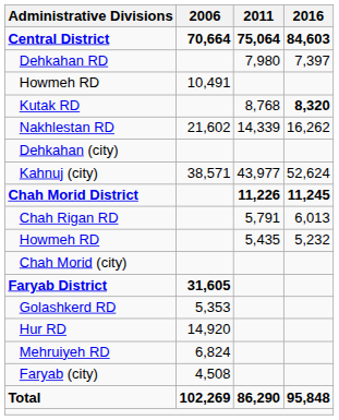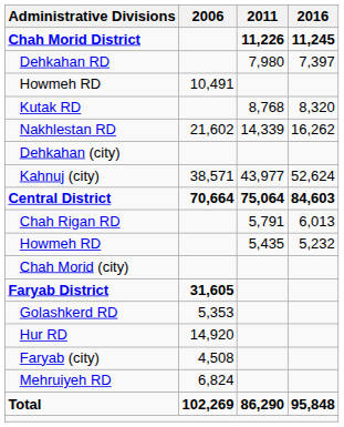 <table class="wikitable">
 <tr>
 <th>Administrative Divisions</th>
 <th>2006</th>
 <th>2011</th>
 <th>2016</th>
 </tr>
 <tr>
-<td><strong><a href='#'>Central District</a></strong></td>
-<td style="text-align: right;"><strong>70,664</strong></td>
-<td style="text-align: right;"><strong>75,064</strong></td>
-<td style="text-align: right;"><strong>84,603</strong></td>
+<td><strong><a href='#'>Chah Morid District</a></strong></td>
+<td style="text-align: right;"></td>
+<td style="text-align: right;"><strong>11,226</strong></td>
+<td style="text-align: right;"><strong>11,245</strong></td>
 </tr>
 <tr>
 <td style="padding-left: 1em;"><a href='#'>Dehkahan RD</a></td>
 <td style="text-align: right;"></td>
 <td style="text-align: right;">7,980</td>
 <td style="text-align: right;">7,397</td>
 </tr>
 <tr>
 <td style="padding-left: 1em;">Howmeh RD</td>
 <td style="text-align: right;">10,491</td>
 <td style="text-align: right;"></td>
 <td style="text-align: right;"></td>
 </tr>
 <tr>
 <td style="padding-left: 1em;"><a href='#'>Kutak RD</a></td>
 <td style="text-align: right;"></td>
 <td style="text-align: right;">8,768</td>
-<td style="text-align: right;"><strong>8,320</strong></td>
+<td style="text-align: right;">8,320</td>
 </tr>
 <tr>
 <td style="padding-left: 1em;"><a href='#'>Nakhlestan RD</a></td>
 <td style="text-align: right;">21,602</td>
 <td style="text-align: right;">14,339</td>
 <td style="text-align: right;">16,262</td>
 </tr>
 <tr>
 <td style="padding-left: 1em;"><a href='#'>Dehkahan</a> (city)</td>
 <td style="text-align: right;"></td>
 <td style="text-align: right;"></td>
 <td style="text-align: right;"></td>
 </tr>
 <tr>
 <td style="padding-left: 1em;"><a href='#'>Kahnuj</a> (city)</td>
 <td style="text-align: right;">38,571</td>
 <td style="text-align: right;">43,977</td>
 <td style="text-align: right;">52,624</td>
 </tr>
 <tr>
-<td><strong><a href='#'>Chah Morid District</a></strong></td>
-<td style="text-align: right;"></td>
-<td style="text-align: right;"><strong>11,226</strong></td>
-<td style="text-align: right;"><strong>11,245</strong></td>
+<td><strong><a href='#'>Central District</a></strong></td>
+<td style="text-align: right;"><strong>70,664</strong></td>
+<td style="text-align: right;"><strong>75,064</strong></td>
+<td style="text-align: right;"><strong>84,603</strong></td>
 </tr>
 <tr>
 <td style="padding-left: 1em;"><a href='#'>Chah Rigan RD</a></td>
 <td style="text-align: right;"></td>
 <td style="text-align: right;">5,791</td>
 <td style="text-align: right;">6,013</td>
 </tr>
 <tr>
 <td style="padding-left: 1em;"><a href='#'>Howmeh RD</a></td>
 <td style="text-align: right;"></td>
 <td style="text-align: right;">5,435</td>
 <td style="text-align: right;">5,232</td>
 </tr>
 <tr>
 <td style="padding-left: 1em;"><a href='#'>Chah Morid</a> (city)</td>
 <td style="text-align: right;"></td>
 <td style="text-align: right;"></td>
 <td style="text-align: right;"></td>
 </tr>
 <tr>
 <td><strong><a href='#'>Faryab District</a></strong></td>
 <td style="text-align: right;"><strong>31,605</strong></td>
 <td style="text-align: right;"></td>
 <td style="text-align: right;"></td>
 </tr>
 <tr>
 <td style="padding-left: 1em;"><a href='#'>Golashkerd RD</a></td>
 <td style="text-align: right;">5,353</td>
 <td style="text-align: right;"></td>
 <td style="text-align: right;"></td>
 </tr>
 <tr>
 <td style="padding-left: 1em;"><a href='#'>Hur RD</a></td>
 <td style="text-align: right;">14,920</td>
 <td style="text-align: right;"></td>
 <td style="text-align: right;"></td>
 </tr>
 <tr>
-<td style="padding-left: 1em;"><a href='#'>Mehruiyeh RD</a></td>
-<td style="text-align: right;">6,824</td>
+<td style="padding-left: 1em;"><a href='#'>Faryab</a> (city)</td>
+<td style="text-align: right;">4,508</td>
 <td style="text-align: right;"></td>
 <td style="text-align: right;"></td>
 </tr>
 <tr>
-<td style="padding-left: 1em;"><a href='#'>Faryab</a> (city)</td>
-<td style="text-align: right;">4,508</td>
+<td style="padding-left: 1em;"><a href='#'>Mehruiyeh RD</a></td>
+<td style="text-align: right;">6,824</td>
 <td style="text-align: right;"></td>
 <td style="text-align: right;"></td>
 </tr>
 <tr>
 <td><strong>Total</strong></td>
 <td style="text-align: right;"><strong>102,269</strong></td>
 <td style="text-align: right;"><strong>86,290</strong></td>
 <td style="text-align: right;"><strong>95,848</strong></td>
 </tr>
 <tr>
 <td colspan=4></td>
 </tr>
 </table>
